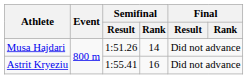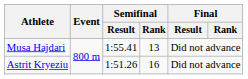 <table class="wikitable" style="font-size:90%">
 <tr>
 <th rowspan="2">Athlete</th>
 <th rowspan="2">Event</th>
 <th colspan="2">Semifinal</th>
 <th colspan="2">Final</th>
 </tr>
 <tr style="font-size:95%">
 <th>Result</th>
 <th>Rank</th>
 <th>Result</th>
 <th>Rank</th>
 </tr>
 <tr align=center>
 <td align=left><a href='#'>Musa Hajdari</a></td>
 <td align=left rowspan=2><a href='#'>800 m</a></td>
-<td>1:51.26</td>
-<td>14</td>
+<td>1:55.41</td>
+<td>13</td>
 <td colspan=2>Did not advance</td>
 </tr>
 <tr align=center>
 <td align=left><a href='#'>Astrit Kryeziu</a></td>
-<td>1:55.41</td>
+<td>1:51.26</td>
 <td>16</td>
 <td colspan=2>Did not advance</td>
 </tr>
 </table>
